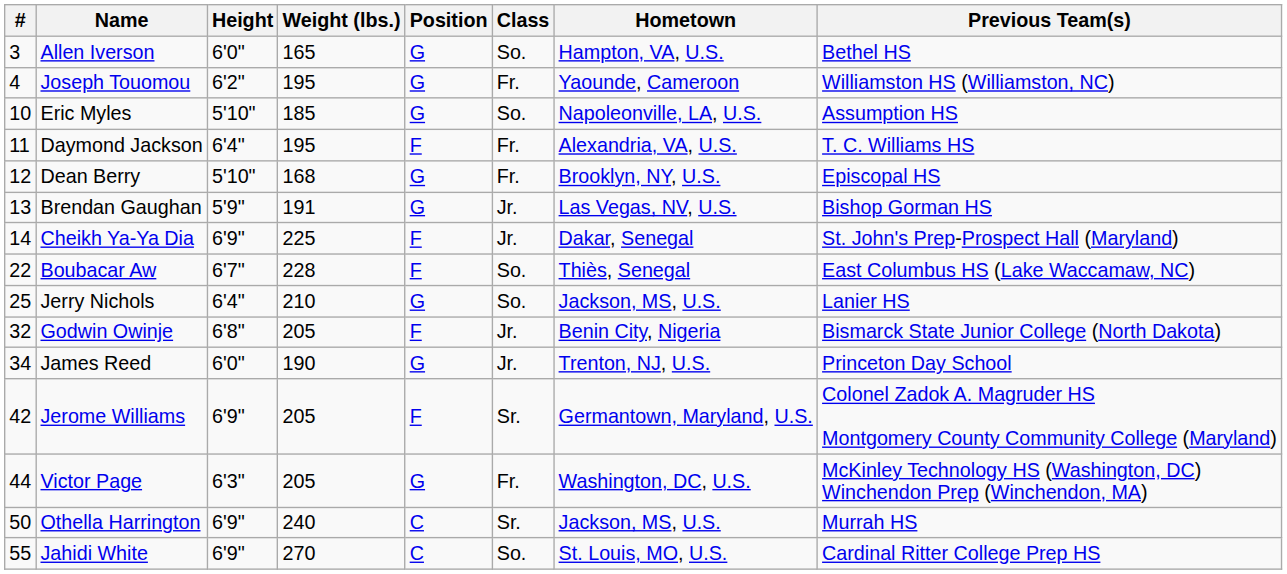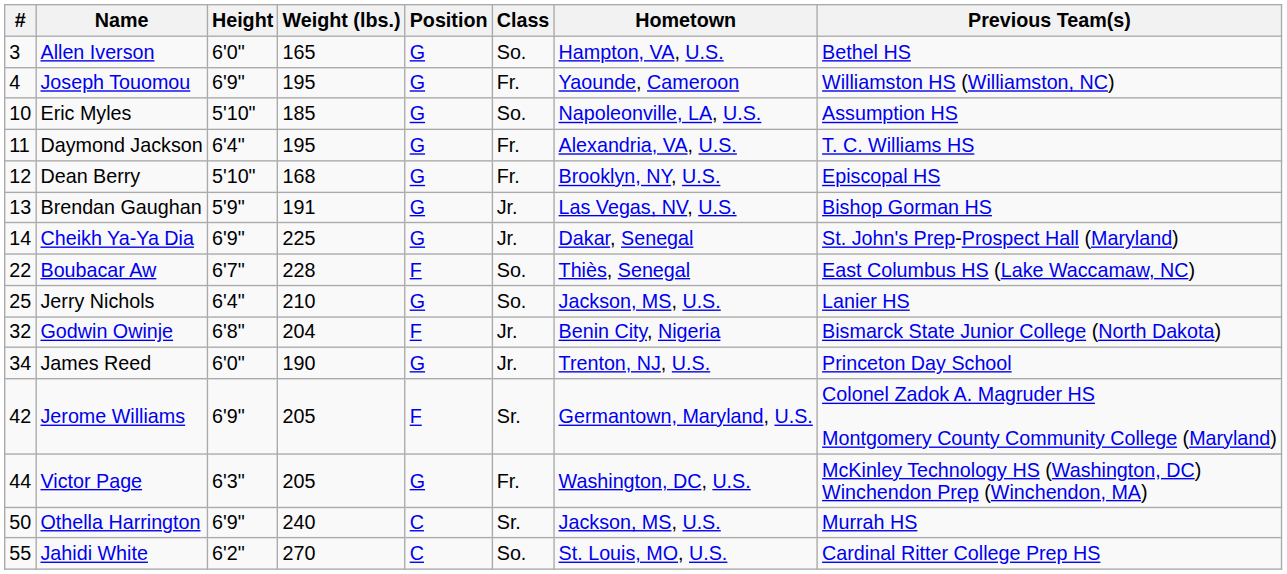 <table class="wikitable" style="font-size: 90%">
 <tr>
 <th>#</th>
 <th>Name</th>
 <th>Height</th>
 <th>Weight (lbs.)</th>
 <th>Position</th>
 <th>Class</th>
 <th>Hometown</th>
 <th>Previous Team(s)</th>
 </tr>
 <tr>
 <td>3</td>
 <td><a href='#'>Allen Iverson</a></td>
 <td>6'0"</td>
 <td>165</td>
 <td><a href='#'>G</a></td>
 <td>So.</td>
 <td><a href='#'>Hampton, VA</a>, <a href='#'>U.S.</a></td>
 <td><a href='#'>Bethel HS</a></td>
 </tr>
 <tr>
 <td>4</td>
 <td><a href='#'>Joseph Touomou</a></td>
-<td>6'2"</td>
+<td>6'9"</td>
 <td>195</td>
 <td><a href='#'>G</a></td>
 <td>Fr.</td>
 <td><a href='#'>Yaounde</a>, <a href='#'>Cameroon</a></td>
 <td><a href='#'>Williamston HS</a> (<a href='#'>Williamston, NC</a>)</td>
 </tr>
 <tr>
 <td>10</td>
 <td>Eric Myles</td>
 <td>5'10"</td>
 <td>185</td>
 <td><a href='#'>G</a></td>
 <td>So.</td>
 <td><a href='#'>Napoleonville, LA</a>, <a href='#'>U.S.</a></td>
 <td><a href='#'>Assumption HS</a></td>
 </tr>
 <tr>
 <td>11</td>
 <td>Daymond Jackson</td>
 <td>6'4"</td>
 <td>195</td>
-<td><a href='#'>F</a></td>
+<td><a href='#'>G</a></td>
 <td>Fr.</td>
 <td><a href='#'>Alexandria, VA</a>, <a href='#'>U.S.</a></td>
 <td><a href='#'>T. C. Williams HS</a></td>
 </tr>
 <tr>
 <td>12</td>
 <td>Dean Berry</td>
 <td>5'10"</td>
 <td>168</td>
 <td><a href='#'>G</a></td>
 <td>Fr.</td>
 <td><a href='#'>Brooklyn, NY</a>, <a href='#'>U.S.</a></td>
 <td><a href='#'>Episcopal HS</a></td>
 </tr>
 <tr>
 <td>13</td>
 <td>Brendan Gaughan</td>
 <td>5'9"</td>
 <td>191</td>
 <td><a href='#'>G</a></td>
 <td>Jr.</td>
 <td><a href='#'>Las Vegas, NV</a>, <a href='#'>U.S.</a></td>
 <td><a href='#'>Bishop Gorman HS</a></td>
 </tr>
 <tr>
 <td>14</td>
 <td><a href='#'>Cheikh Ya-Ya Dia</a></td>
 <td>6'9"</td>
 <td>225</td>
-<td><a href='#'>F</a></td>
+<td><a href='#'>G</a></td>
 <td>Jr.</td>
 <td><a href='#'>Dakar</a>, <a href='#'>Senegal</a></td>
 <td><a href='#'>St. John's Prep</a>-<a href='#'>Prospect Hall</a> (<a href='#'>Maryland</a>)</td>
 </tr>
 <tr>
 <td>22</td>
 <td><a href='#'>Boubacar Aw</a></td>
 <td>6'7"</td>
 <td>228</td>
 <td><a href='#'>F</a></td>
 <td>So.</td>
 <td><a href='#'>Thiès</a>, <a href='#'>Senegal</a></td>
 <td><a href='#'>East Columbus HS</a> (<a href='#'>Lake Waccamaw, NC</a>)</td>
 </tr>
 <tr>
 <td>25</td>
 <td>Jerry Nichols</td>
 <td>6'4"</td>
 <td>210</td>
 <td><a href='#'>G</a></td>
 <td>So.</td>
 <td><a href='#'>Jackson, MS</a>, <a href='#'>U.S.</a></td>
 <td><a href='#'>Lanier HS</a></td>
 </tr>
 <tr>
 <td>32</td>
 <td><a href='#'>Godwin Owinje</a></td>
 <td>6'8"</td>
-<td>205</td>
+<td>204</td>
 <td><a href='#'>F</a></td>
 <td>Jr.</td>
 <td><a href='#'>Benin City</a>, <a href='#'>Nigeria</a></td>
 <td><a href='#'>Bismarck State Junior College</a> (<a href='#'>North Dakota</a>)</td>
 </tr>
 <tr>
 <td>34</td>
 <td>James Reed</td>
 <td>6'0"</td>
 <td>190</td>
 <td><a href='#'>G</a></td>
 <td>Jr.</td>
 <td><a href='#'>Trenton, NJ</a>, <a href='#'>U.S.</a></td>
 <td><a href='#'>Princeton Day School</a></td>
 </tr>
 <tr>
 <td>42</td>
 <td><a href='#'>Jerome Williams</a></td>
 <td>6'9"</td>
 <td>205</td>
 <td><a href='#'>F</a></td>
 <td>Sr.</td>
 <td><a href='#'>Germantown, Maryland</a>, <a href='#'>U.S.</a></td>
 <td><a href='#'>Colonel Zadok A. Magruder HS</a><br><br><a href='#'>Montgomery County Community College</a> (<a href='#'>Maryland</a>)</td>
 </tr>
 <tr>
 <td>44</td>
 <td><a href='#'>Victor Page</a></td>
 <td>6'3"</td>
 <td>205</td>
 <td><a href='#'>G</a></td>
 <td>Fr.</td>
 <td><a href='#'>Washington, DC</a>, <a href='#'>U.S.</a></td>
 <td><a href='#'>McKinley Technology HS</a> (<a href='#'>Washington, DC</a>)<br><a href='#'>Winchendon Prep</a> (<a href='#'>Winchendon, MA</a>)</td>
 </tr>
 <tr>
 <td>50</td>
 <td><a href='#'>Othella Harrington</a></td>
 <td>6'9"</td>
 <td>240</td>
 <td><a href='#'>C</a></td>
 <td>Sr.</td>
 <td><a href='#'>Jackson, MS</a>, <a href='#'>U.S.</a></td>
 <td><a href='#'>Murrah HS</a></td>
 </tr>
 <tr>
 <td>55</td>
 <td><a href='#'>Jahidi White</a></td>
-<td>6'9"</td>
+<td>6'2"</td>
 <td>270</td>
 <td><a href='#'>C</a></td>
 <td>So.</td>
 <td><a href='#'>St. Louis, MO</a>, <a href='#'>U.S.</a></td>
 <td><a href='#'>Cardinal Ritter College Prep HS</a></td>
 </tr>
 </table>
